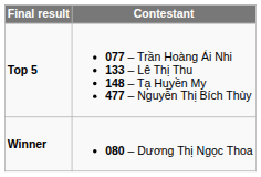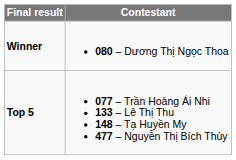 <table class="wikitable sortable" style="font-size: 95%;">
 <tr>
 <th style="background-color:#787878;color:#FFFFFF;">Final result</th>
 <th style="background-color:#787878;color:#FFFFFF;">Contestant</th>
 </tr>
 <tr>
+<td><strong>Winner</strong></td>
+<td><br><ul><li><strong>080</strong> – Dương Thị Ngọc Thoa</li></ul></td>
+</tr>
+<tr>
 <td><strong>Top 5</strong></td>
 <td><br><ul><li><strong>077</strong> – Trần Hoàng Ái Nhi</li><li><strong>133</strong> – Lê Thị Thu</li><li><strong>148</strong> – Tạ Huyền My</li><li><strong>477</strong> – Nguyễn Thị Bích Thùy</li></ul></td>
 </tr>
-<tr>
-<td><strong>Winner</strong></td>
-<td><br><ul><li><strong>080</strong> – Dương Thị Ngọc Thoa</li></ul></td>
-</tr>
 </table>
